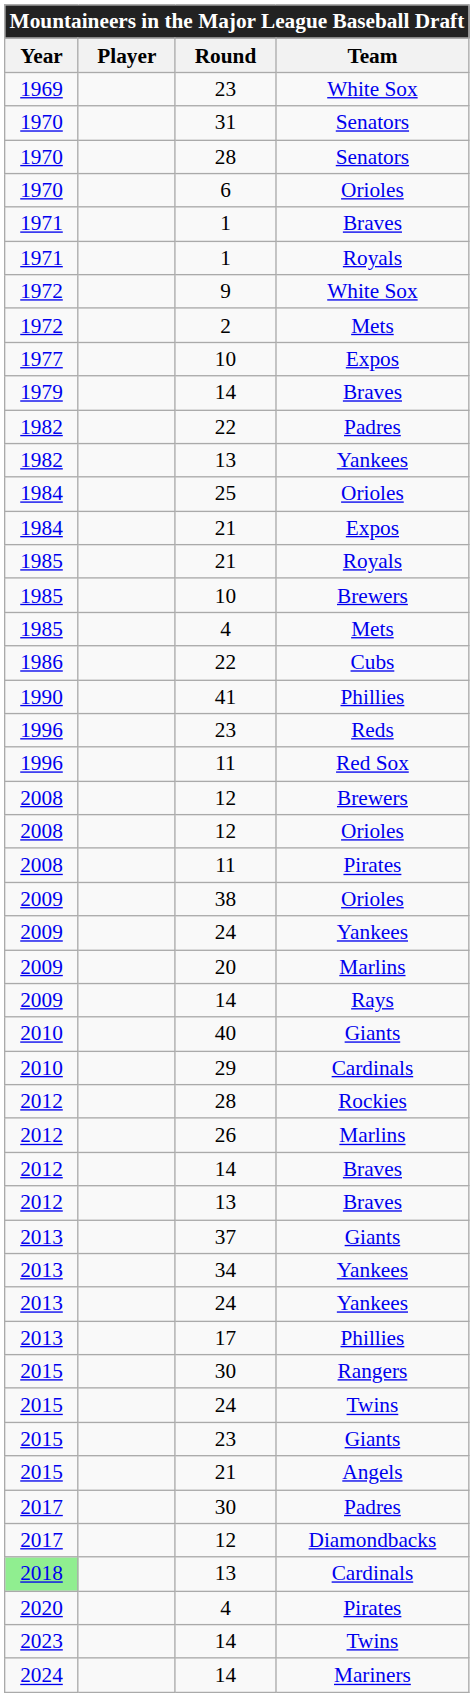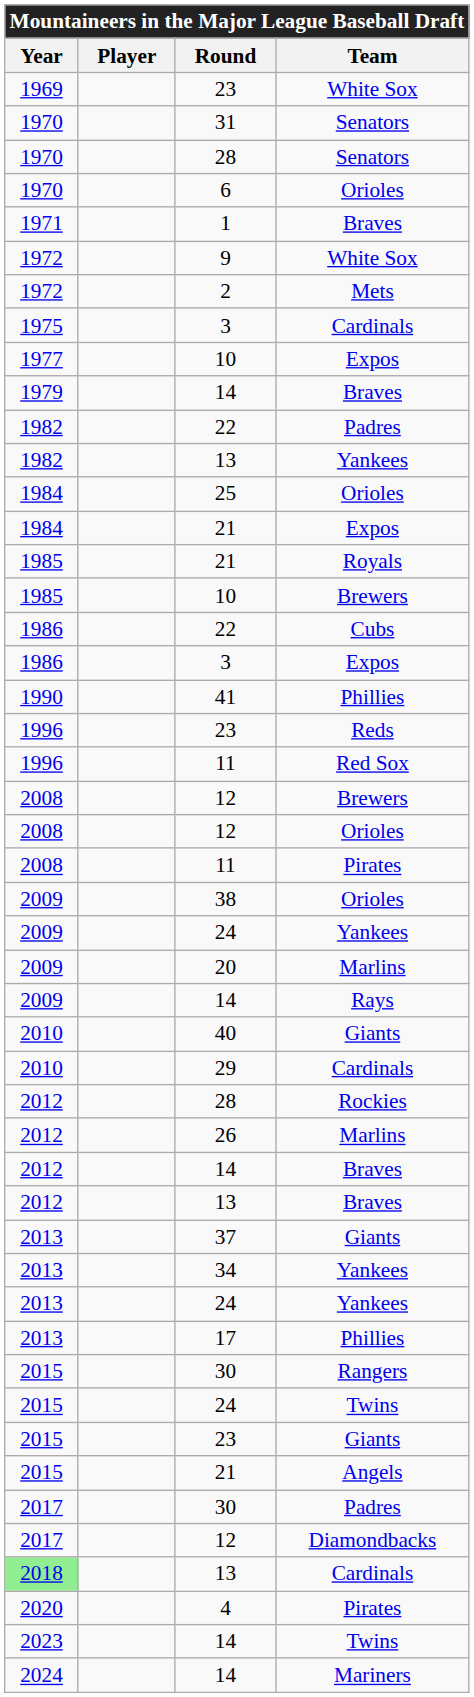 <table class="wikitable sortable collapsible collapsed" style="text-align:center">
 <tr>
 <th colspan=4 style="background:#222222; color:white">Mountaineers in the Major League Baseball Draft</th>
 </tr>
 <tr>
 <th>Year</th>
 <th>Player</th>
 <th>Round</th>
 <th>Team</th>
 </tr>
 <tr>
 <td><a href='#'>1969</a></td>
 <td></td>
 <td>23</td>
 <td><a href='#'>White Sox</a></td>
 </tr>
 <tr>
 <td><a href='#'>1970</a></td>
 <td></td>
 <td>31</td>
 <td><a href='#'>Senators</a></td>
 </tr>
 <tr>
 <td><a href='#'>1970</a></td>
 <td></td>
 <td>28</td>
 <td><a href='#'>Senators</a></td>
 </tr>
 <tr>
 <td><a href='#'>1970</a></td>
 <td></td>
 <td>6</td>
 <td><a href='#'>Orioles</a></td>
 </tr>
 <tr>
 <td><a href='#'>1971</a></td>
 <td></td>
 <td>1</td>
 <td><a href='#'>Braves</a></td>
 </tr>
 <tr>
-<td><a href='#'>1971</a></td>
-<td></td>
-<td>1</td>
-<td><a href='#'>Royals</a></td>
-</tr>
-<tr>
 <td><a href='#'>1972</a></td>
 <td></td>
 <td>9</td>
 <td><a href='#'>White Sox</a></td>
 </tr>
 <tr>
 <td><a href='#'>1972</a></td>
 <td></td>
 <td>2</td>
 <td><a href='#'>Mets</a></td>
+</tr>
+<tr>
+<td><a href='#'>1975</a></td>
+<td></td>
+<td>3</td>
+<td><a href='#'>Cardinals</a></td>
 </tr>
 <tr>
 <td><a href='#'>1977</a></td>
 <td></td>
 <td>10</td>
 <td><a href='#'>Expos</a></td>
 </tr>
 <tr>
 <td><a href='#'>1979</a></td>
 <td></td>
 <td>14</td>
 <td><a href='#'>Braves</a></td>
 </tr>
 <tr>
 <td><a href='#'>1982</a></td>
 <td></td>
 <td>22</td>
 <td><a href='#'>Padres</a></td>
 </tr>
 <tr>
 <td><a href='#'>1982</a></td>
 <td></td>
 <td>13</td>
 <td><a href='#'>Yankees</a></td>
 </tr>
 <tr>
 <td><a href='#'>1984</a></td>
 <td></td>
 <td>25</td>
 <td><a href='#'>Orioles</a></td>
 </tr>
 <tr>
 <td><a href='#'>1984</a></td>
 <td></td>
 <td>21</td>
 <td><a href='#'>Expos</a></td>
 </tr>
 <tr>
 <td><a href='#'>1985</a></td>
 <td></td>
 <td>21</td>
 <td><a href='#'>Royals</a></td>
 </tr>
 <tr>
 <td><a href='#'>1985</a></td>
 <td></td>
 <td>10</td>
 <td><a href='#'>Brewers</a></td>
 </tr>
 <tr>
-<td><a href='#'>1985</a></td>
+<td><a href='#'>1986</a></td>
 <td></td>
-<td>4</td>
-<td><a href='#'>Mets</a></td>
+<td>22</td>
+<td><a href='#'>Cubs</a></td>
 </tr>
 <tr>
 <td><a href='#'>1986</a></td>
 <td></td>
-<td>22</td>
-<td><a href='#'>Cubs</a></td>
+<td>3</td>
+<td><a href='#'>Expos</a></td>
 </tr>
 <tr>
 <td><a href='#'>1990</a></td>
 <td></td>
 <td>41</td>
 <td><a href='#'>Phillies</a></td>
 </tr>
 <tr>
 <td><a href='#'>1996</a></td>
 <td></td>
 <td>23</td>
 <td><a href='#'>Reds</a></td>
 </tr>
 <tr>
 <td><a href='#'>1996</a></td>
 <td></td>
 <td>11</td>
 <td><a href='#'>Red Sox</a></td>
 </tr>
 <tr>
 <td><a href='#'>2008</a></td>
 <td></td>
 <td>12</td>
 <td><a href='#'>Brewers</a></td>
 </tr>
 <tr>
 <td><a href='#'>2008</a></td>
 <td></td>
 <td>12</td>
 <td><a href='#'>Orioles</a></td>
 </tr>
 <tr>
 <td><a href='#'>2008</a></td>
 <td></td>
 <td>11</td>
 <td><a href='#'>Pirates</a></td>
 </tr>
 <tr>
 <td><a href='#'>2009</a></td>
 <td></td>
 <td>38</td>
 <td><a href='#'>Orioles</a></td>
 </tr>
 <tr>
 <td><a href='#'>2009</a></td>
 <td></td>
 <td>24</td>
 <td><a href='#'>Yankees</a></td>
 </tr>
 <tr>
 <td><a href='#'>2009</a></td>
 <td></td>
 <td>20</td>
 <td><a href='#'>Marlins</a></td>
 </tr>
 <tr>
 <td><a href='#'>2009</a></td>
 <td></td>
 <td>14</td>
 <td><a href='#'>Rays</a></td>
 </tr>
 <tr>
 <td><a href='#'>2010</a></td>
 <td></td>
 <td>40</td>
 <td><a href='#'>Giants</a></td>
 </tr>
 <tr>
 <td><a href='#'>2010</a></td>
 <td></td>
 <td>29</td>
 <td><a href='#'>Cardinals</a></td>
 </tr>
 <tr>
 <td><a href='#'>2012</a></td>
 <td></td>
 <td>28</td>
 <td><a href='#'>Rockies</a></td>
 </tr>
 <tr>
 <td><a href='#'>2012</a></td>
 <td></td>
 <td>26</td>
 <td><a href='#'>Marlins</a></td>
 </tr>
 <tr>
 <td><a href='#'>2012</a></td>
 <td></td>
 <td>14</td>
 <td><a href='#'>Braves</a></td>
 </tr>
 <tr>
 <td><a href='#'>2012</a></td>
 <td></td>
 <td>13</td>
 <td><a href='#'>Braves</a></td>
 </tr>
 <tr>
 <td><a href='#'>2013</a></td>
 <td></td>
 <td>37</td>
 <td><a href='#'>Giants</a></td>
 </tr>
 <tr>
 <td><a href='#'>2013</a></td>
 <td></td>
 <td>34</td>
 <td><a href='#'>Yankees</a></td>
 </tr>
 <tr>
 <td><a href='#'>2013</a></td>
 <td></td>
 <td>24</td>
 <td><a href='#'>Yankees</a></td>
 </tr>
 <tr>
 <td><a href='#'>2013</a></td>
 <td></td>
 <td>17</td>
 <td><a href='#'>Phillies</a></td>
 </tr>
 <tr>
 <td><a href='#'>2015</a></td>
 <td></td>
 <td>30</td>
 <td><a href='#'>Rangers</a></td>
 </tr>
 <tr>
 <td><a href='#'>2015</a></td>
 <td></td>
 <td>24</td>
 <td><a href='#'>Twins</a></td>
 </tr>
 <tr>
 <td><a href='#'>2015</a></td>
 <td></td>
 <td>23</td>
 <td><a href='#'>Giants</a></td>
 </tr>
 <tr>
 <td><a href='#'>2015</a></td>
 <td></td>
 <td>21</td>
 <td><a href='#'>Angels</a></td>
 </tr>
 <tr>
 <td><a href='#'>2017</a></td>
 <td></td>
 <td>30</td>
 <td><a href='#'>Padres</a></td>
 </tr>
 <tr>
 <td><a href='#'>2017</a></td>
 <td></td>
 <td>12</td>
 <td><a href='#'>Diamondbacks</a></td>
 </tr>
 <tr>
 <td style="background: lightgreen;"><a href='#'>2018</a></td>
 <td></td>
 <td>13</td>
 <td><a href='#'>Cardinals</a></td>
 </tr>
 <tr>
 <td><a href='#'>2020</a></td>
 <td></td>
 <td>4</td>
 <td><a href='#'>Pirates</a></td>
 </tr>
 <tr>
 <td><a href='#'>2023</a></td>
 <td></td>
 <td>14</td>
 <td><a href='#'>Twins</a></td>
 </tr>
 <tr>
 <td><a href='#'>2024</a></td>
 <td></td>
 <td>14</td>
 <td><a href='#'>Mariners</a></td>
 </tr>
 </table>
